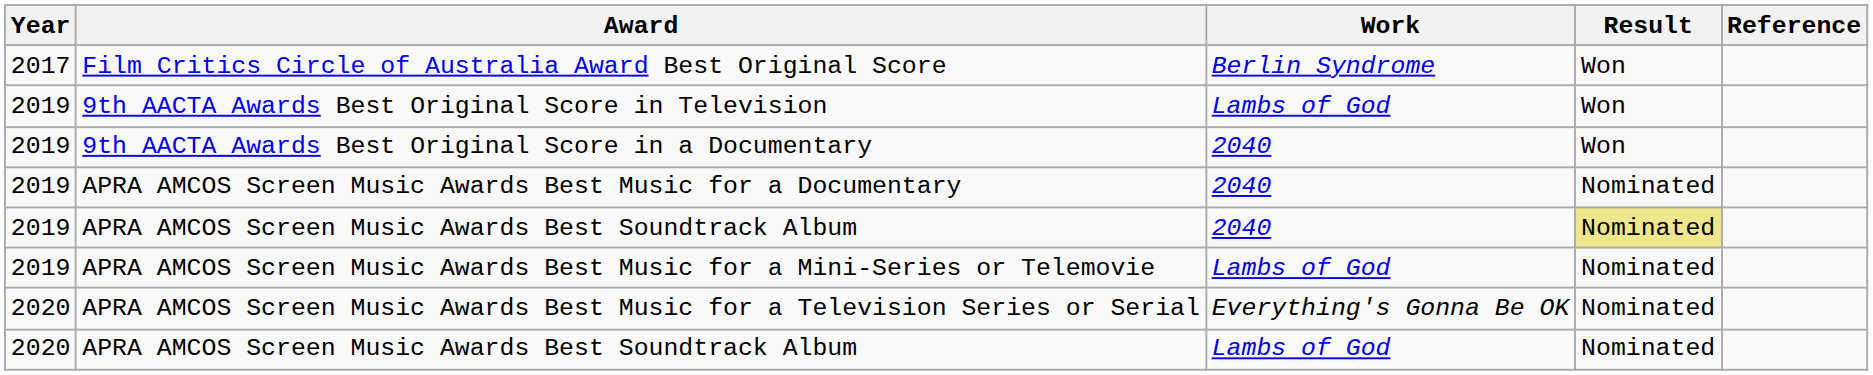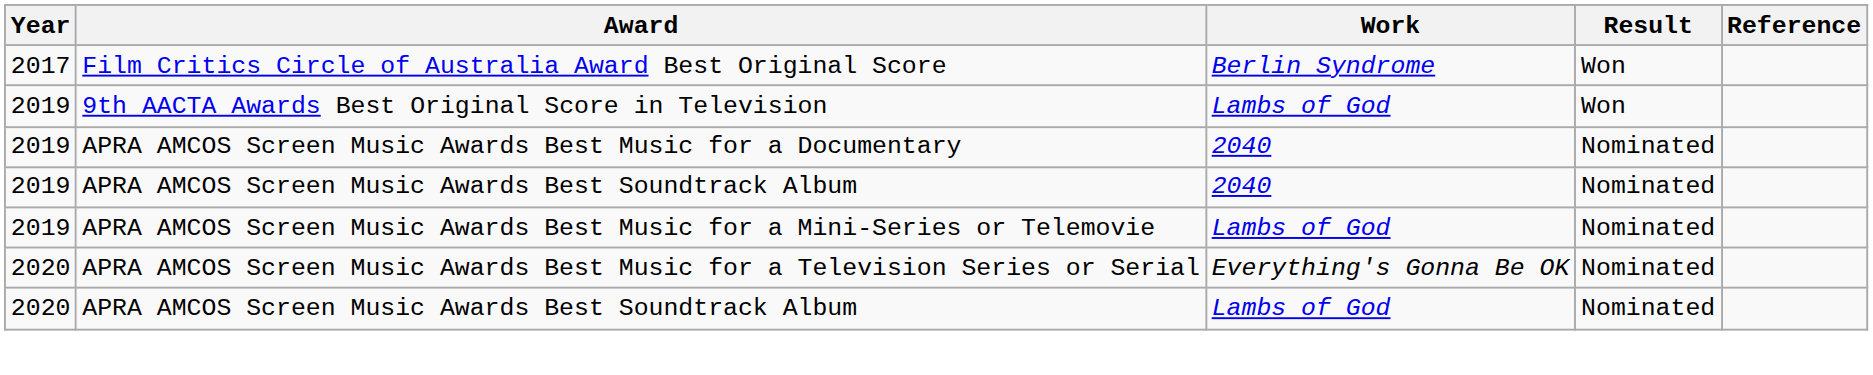 <table class="wikitable">
 <tr>
 <th>Year</th>
 <th>Award</th>
 <th>Work</th>
 <th>Result</th>
 <th>Reference</th>
 </tr>
 <tr>
 <td>2017</td>
 <td><a href='#'>Film Critics Circle of Australia Award</a> Best Original Score</td>
 <td><em><a href='#'>Berlin Syndrome</a></em></td>
 <td>Won</td>
 <td></td>
 </tr>
 <tr>
 <td>2019</td>
 <td><a href='#'>9th AACTA Awards</a> Best Original Score in Television</td>
 <td><em><a href='#'>Lambs of God</a></em></td>
 <td>Won</td>
 <td></td>
 </tr>
 <tr>
 <td>2019</td>
-<td><a href='#'>9th AACTA Awards</a> Best Original Score in a Documentary</td>
-<td><em><a href='#'>2040</a></em></td>
-<td>Won</td>
-<td></td>
-</tr>
-<tr>
-<td>2019</td>
 <td>APRA AMCOS Screen Music Awards Best Music for a Documentary</td>
 <td><em><a href='#'>2040</a></em></td>
 <td>Nominated</td>
 <td></td>
 </tr>
 <tr>
 <td>2019</td>
 <td>APRA AMCOS Screen Music Awards Best Soundtrack Album</td>
 <td><em><a href='#'>2040</a></em></td>
-<td style="background: khaki;">Nominated</td>
+<td>Nominated</td>
 <td></td>
 </tr>
 <tr>
 <td>2019</td>
 <td>APRA AMCOS Screen Music Awards Best Music for a Mini-Series or Telemovie</td>
 <td><em><a href='#'>Lambs of God</a></em></td>
 <td>Nominated</td>
 <td></td>
 </tr>
 <tr>
 <td>2020</td>
 <td>APRA AMCOS Screen Music Awards Best Music for a Television Series or Serial</td>
 <td><em>Everything's Gonna Be OK</em></td>
 <td>Nominated</td>
 <td></td>
 </tr>
 <tr>
 <td>2020</td>
 <td>APRA AMCOS Screen Music Awards Best Soundtrack Album</td>
 <td><em><a href='#'>Lambs of God</a></em></td>
 <td>Nominated</td>
 <td></td>
 </tr>
 </table>
